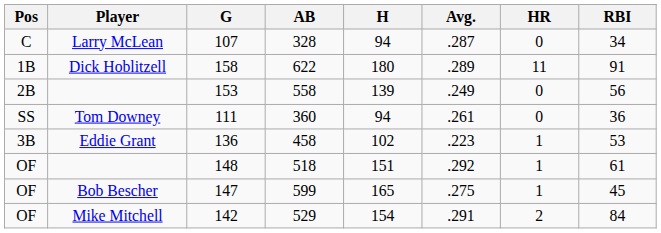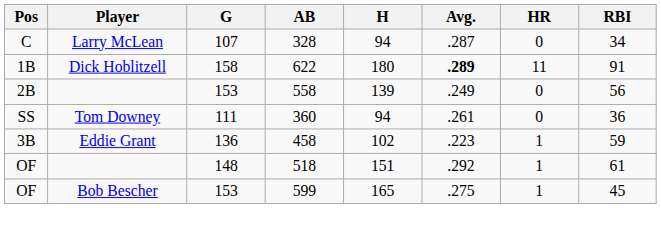 <table class="wikitable sortable">
 <tr>
 <th bgcolor="#DDDDFF" width="5%">Pos</th>
 <th bgcolor="#DDDDFF" width="16%">Player</th>
 <th bgcolor="#DDDDFF" width="9%">G</th>
 <th bgcolor="#DDDDFF" width="9%">AB</th>
 <th bgcolor="#DDDDFF" width="9%">H</th>
 <th bgcolor="#DDDDFF" width="9%">Avg.</th>
 <th bgcolor="#DDDDFF" width="9%">HR</th>
 <th bgcolor="#DDDDFF" width="9%">RBI</th>
 </tr>
 <tr align="center">
 <td>C</td>
 <td><a href='#'>Larry McLean</a></td>
 <td>107</td>
 <td>328</td>
 <td>94</td>
 <td>.287</td>
 <td>0</td>
 <td>34</td>
 </tr>
 <tr align=center>
 <td>1B</td>
 <td><a href='#'>Dick Hoblitzell</a></td>
 <td>158</td>
 <td>622</td>
 <td>180</td>
-<td>.289</td>
+<td><strong>.289</strong></td>
 <td>11</td>
 <td>91</td>
 </tr>
 <tr align=center>
 <td>2B</td>
 <td></td>
 <td>153</td>
 <td>558</td>
 <td>139</td>
 <td>.249</td>
 <td>0</td>
 <td>56</td>
 </tr>
 <tr align="center">
 <td>SS</td>
 <td><a href='#'>Tom Downey</a></td>
 <td>111</td>
 <td>360</td>
 <td>94</td>
 <td>.261</td>
 <td>0</td>
 <td>36</td>
 </tr>
 <tr align=center>
 <td>3B</td>
 <td><a href='#'>Eddie Grant</a></td>
 <td>136</td>
 <td>458</td>
 <td>102</td>
 <td>.223</td>
 <td>1</td>
-<td>53</td>
+<td>59</td>
 </tr>
 <tr align=center>
 <td>OF</td>
 <td></td>
 <td>148</td>
 <td>518</td>
 <td>151</td>
 <td>.292</td>
 <td>1</td>
 <td>61</td>
 </tr>
 <tr align="center">
 <td>OF</td>
 <td><a href='#'>Bob Bescher</a></td>
-<td>147</td>
+<td>153</td>
 <td>599</td>
 <td>165</td>
 <td>.275</td>
 <td>1</td>
 <td>45</td>
 </tr>
-<tr align=center>
-<td>OF</td>
-<td><a href='#'>Mike Mitchell</a></td>
-<td>142</td>
-<td>529</td>
-<td>154</td>
-<td>.291</td>
-<td>2</td>
-<td>84</td>
-</tr>
 </table>
